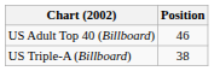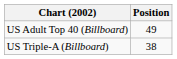 <table class="wikitable">
 <tr>
 <th>Chart (2002)</th>
 <th>Position</th>
 </tr>
 <tr>
 <td>US Adult Top 40 (<em>Billboard</em>)</td>
-<td align="center">46</td>
+<td align="center">49</td>
 </tr>
 <tr>
 <td>US Triple-A (<em>Billboard</em>)</td>
 <td align="center">38</td>
 </tr>
 </table>
